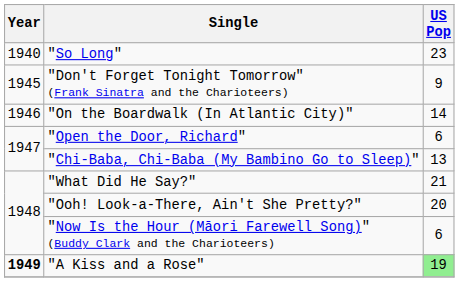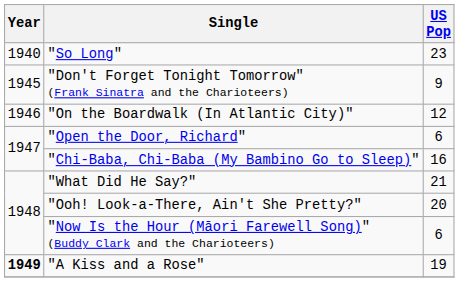 <table class="wikitable">
 <tr>
 <th>Year</th>
 <th>Single</th>
 <th><a href='#'>US<br>Pop</a></th>
 </tr>
 <tr>
 <td>1940</td>
 <td>"<a href='#'>So Long</a>"</td>
 <td align="center">23</td>
 </tr>
 <tr>
 <td>1945</td>
 <td>"Don't Forget Tonight Tomorrow"<br><small>(<a href='#'>Frank Sinatra</a> and the Charioteers)</small></td>
 <td align="center">9</td>
 </tr>
 <tr>
 <td>1946</td>
 <td>"On the Boardwalk (In Atlantic City)"</td>
-<td align="center">14</td>
+<td align="center">12</td>
 </tr>
 <tr>
 <td rowspan="2">1947</td>
 <td>"<a href='#'>Open the Door, Richard</a>"</td>
 <td align="center">6</td>
 </tr>
 <tr>
 <td>"<a href='#'>Chi-Baba, Chi-Baba (My Bambino Go to Sleep)</a>"</td>
-<td align="center">13</td>
+<td align="center">16</td>
 </tr>
 <tr>
 <td rowspan="3">1948</td>
 <td>"What Did He Say?"</td>
 <td align="center">21</td>
 </tr>
 <tr>
 <td>"Ooh! Look-a-There, Ain't She Pretty?"</td>
 <td align="center">20</td>
 </tr>
 <tr>
 <td>"<a href='#'>Now Is the Hour (Māori Farewell Song)</a>"<br><small>(<a href='#'>Buddy Clark</a> and the Charioteers)</small></td>
 <td align="center">6</td>
 </tr>
 <tr>
 <td><strong>1949</strong></td>
 <td>"A Kiss and a Rose"</td>
-<td align="center" style="background: lightgreen;">19</td>
+<td align="center">19</td>
 </tr>
 <tr>
 </tr>
 </table>
